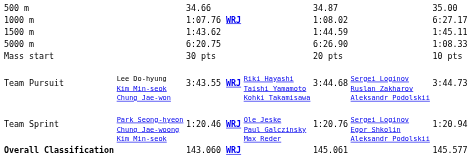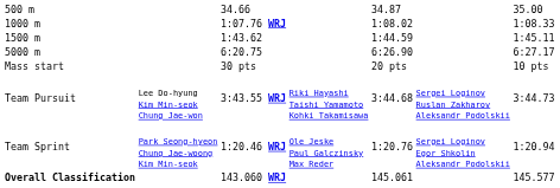 <table>
 <tr>
 <td>500 m</td>
 <td></td>
 <td>34.66</td>
 <td></td>
 <td>34.87</td>
 <td></td>
 <td>35.00</td>
 </tr>
 <tr>
 <td>1000 m</td>
 <td></td>
 <td>1:07.76 <strong><a href='#'>WRJ</a></strong></td>
 <td></td>
 <td>1:08.02</td>
 <td></td>
-<td>6:27.17</td>
+<td>1:08.33</td>
 </tr>
 <tr>
 <td>1500 m</td>
 <td></td>
 <td>1:43.62</td>
 <td></td>
 <td>1:44.59</td>
 <td></td>
 <td>1:45.11</td>
 </tr>
 <tr>
 <td>5000 m</td>
 <td></td>
 <td>6:20.75</td>
 <td></td>
 <td>6:26.90</td>
 <td></td>
-<td>1:08.33</td>
+<td>6:27.17</td>
 </tr>
 <tr>
 <td>Mass start</td>
 <td></td>
 <td>30 pts</td>
 <td></td>
 <td>20 pts</td>
 <td></td>
 <td>10 pts</td>
 </tr>
 <tr>
 <td>Team Pursuit</td>
 <td><br><small>Lee Do-hyung<br><a href='#'>Kim Min-seok</a><br><a href='#'>Chung Jae-won</a></small></td>
 <td>3:43.55 <strong><a href='#'>WRJ</a></strong></td>
 <td><br><small><a href='#'>Riki Hayashi</a><br><a href='#'>Taishi Yamamoto</a><br><a href='#'>Kohki Takamisawa</a></small></td>
 <td>3:44.68</td>
 <td><br><small><a href='#'>Sergei Loginov</a><br><a href='#'>Ruslan Zakharov</a><br><a href='#'>Aleksandr Podolskii</a></small></td>
 <td>3:44.73</td>
 </tr>
 <tr>
 <td>Team Sprint</td>
 <td><br><small><a href='#'>Park Seong-hyeon</a><br><a href='#'>Chung Jae-woong</a><br><a href='#'>Kim Min-seok</a></small></td>
 <td>1:20.46 <strong><a href='#'>WRJ</a></strong></td>
 <td><br><small><a href='#'>Ole Jeske</a><br><a href='#'>Paul Galczinsky</a><br><a href='#'>Max Reder</a></small></td>
 <td>1:20.76</td>
 <td><br><small><a href='#'>Sergei Loginov</a><br><a href='#'>Egor Shkolin</a><br><a href='#'>Aleksandr Podolskii</a></small></td>
 <td>1:20.94</td>
 </tr>
 <tr>
 <td align=left><strong>Overall Classification</strong></td>
 <td></td>
 <td>143.060 <strong><a href='#'>WRJ</a></strong></td>
 <td></td>
 <td>145.061</td>
 <td></td>
 <td>145.577</td>
 </tr>
 </table>
